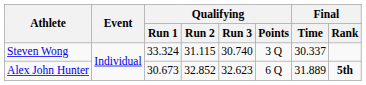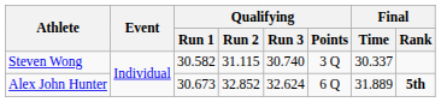 <table class=wikitable style="font-size:90%">
 <tr>
 <th rowspan=2>Athlete</th>
 <th rowspan=2>Event</th>
 <th colspan=4>Qualifying</th>
 <th colspan=2>Final</th>
 </tr>
 <tr>
 <th>Run 1</th>
 <th>Run 2</th>
 <th>Run 3</th>
 <th>Points</th>
 <th>Time</th>
 <th>Rank</th>
 </tr>
 <tr>
 <td><a href='#'>Steven Wong</a></td>
 <td rowspan=2><a href='#'>Individual</a></td>
-<td align=center>33.324</td>
+<td align=center>30.582</td>
 <td align=center>31.115</td>
 <td align=center>30.740</td>
 <td align=center>3 Q</td>
 <td align=center>30.337</td>
 <td align=center></td>
 </tr>
 <tr>
 <td><a href='#'>Alex John Hunter</a></td>
 <td align=center>30.673</td>
 <td align=center>32.852</td>
-<td align=center>32.623</td>
+<td align=center>32.624</td>
 <td align=center>6 Q</td>
 <td align=center>31.889</td>
 <td align=center><strong>5th</strong></td>
 </tr>
 </table>
